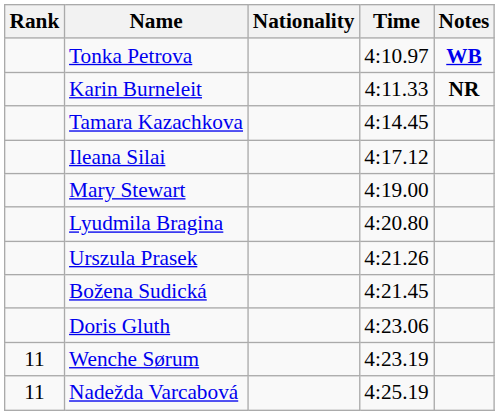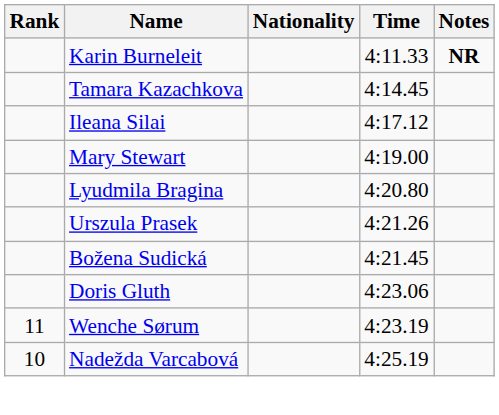 <table class="wikitable sortable" style="text-align:center">
 <tr>
 <th>Rank</th>
 <th>Name</th>
 <th>Nationality</th>
 <th>Time</th>
 <th>Notes</th>
-</tr>
-<tr>
-<td></td>
-<td align="left"><a href='#'>Tonka Petrova</a></td>
-<td align=left></td>
-<td>4:10.97</td>
-<td><strong><a href='#'>WB</a></strong></td>
 </tr>
 <tr>
 <td></td>
 <td align="left"><a href='#'>Karin Burneleit</a></td>
 <td align=left></td>
 <td>4:11.33</td>
 <td><strong>NR</strong></td>
 </tr>
 <tr>
 <td></td>
 <td align="left"><a href='#'>Tamara Kazachkova</a></td>
 <td align=left></td>
 <td>4:14.45</td>
 <td></td>
 </tr>
 <tr>
 <td></td>
 <td align="left"><a href='#'>Ileana Silai</a></td>
 <td align=left></td>
 <td>4:17.12</td>
 <td></td>
 </tr>
 <tr>
 <td></td>
 <td align="left"><a href='#'>Mary Stewart</a></td>
 <td align=left></td>
 <td>4:19.00</td>
 <td></td>
 </tr>
 <tr>
 <td></td>
 <td align="left"><a href='#'>Lyudmila Bragina</a></td>
 <td align=left></td>
 <td>4:20.80</td>
 <td></td>
 </tr>
 <tr>
 <td></td>
 <td align="left"><a href='#'>Urszula Prasek</a></td>
 <td align=left></td>
 <td>4:21.26</td>
 <td></td>
 </tr>
 <tr>
 <td></td>
 <td align="left"><a href='#'>Božena Sudická</a></td>
 <td align=left></td>
 <td>4:21.45</td>
 <td></td>
 </tr>
 <tr>
 <td></td>
 <td align="left"><a href='#'>Doris Gluth</a></td>
 <td align=left></td>
 <td>4:23.06</td>
 <td></td>
 </tr>
 <tr>
 <td>11</td>
 <td align="left"><a href='#'>Wenche Sørum</a></td>
 <td align=left></td>
 <td>4:23.19</td>
 <td></td>
 </tr>
 <tr>
-<td>11</td>
+<td>10</td>
 <td align="left"><a href='#'>Nadežda Varcabová</a></td>
 <td align=left></td>
 <td>4:25.19</td>
 <td></td>
 </tr>
 </table>
